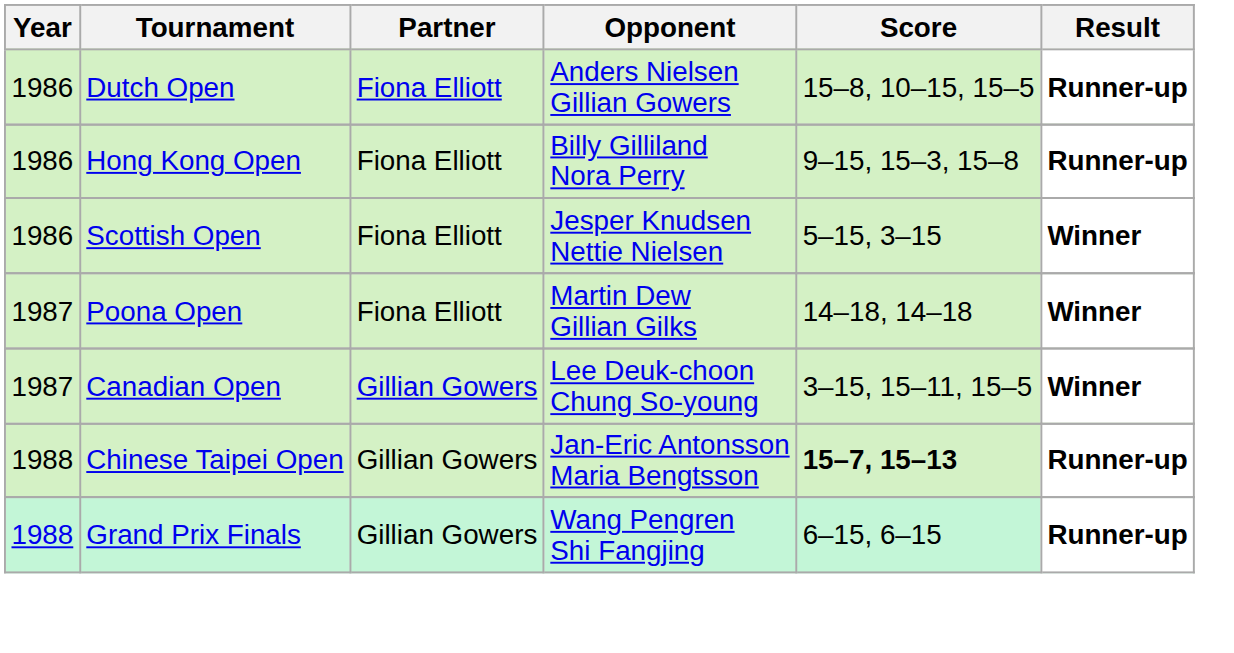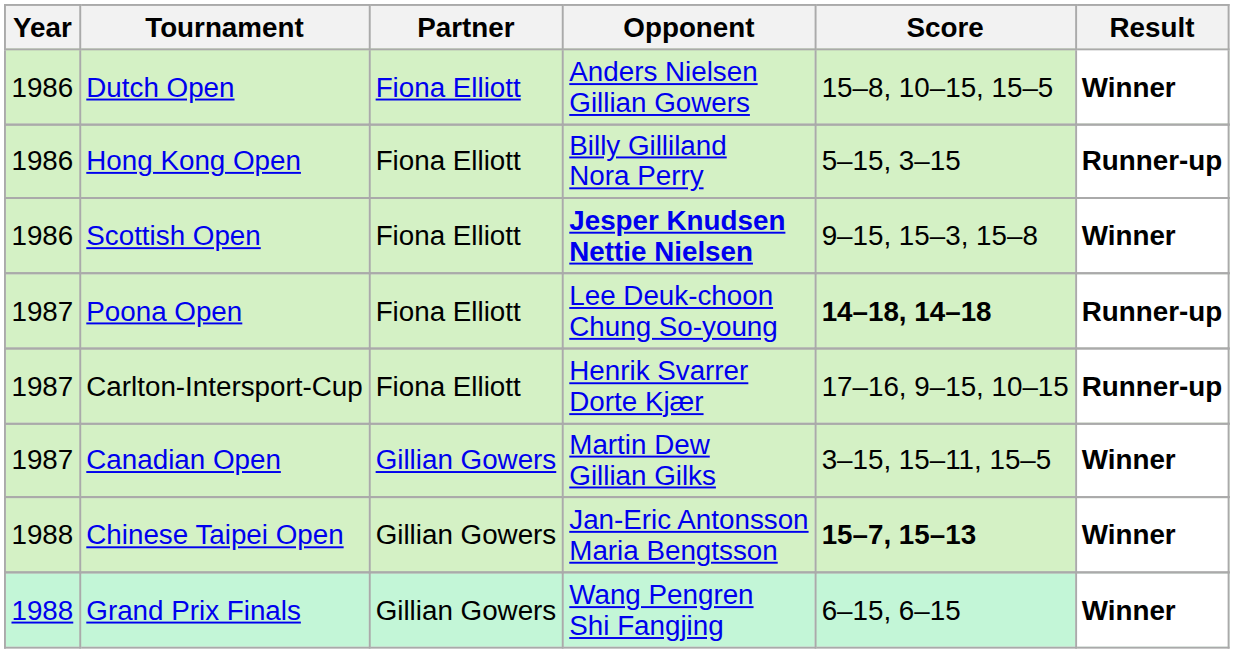 <table class="sortable wikitable" style="font-size: 90%;">
 <tr>
 <th>Year</th>
 <th>Tournament</th>
 <th>Partner</th>
 <th>Opponent</th>
 <th>Score</th>
 <th>Result</th>
 </tr>
 <tr style="background:#D4F1C5">
 <td align="center">1986</td>
 <td align="left"><a href='#'>Dutch Open</a></td>
 <td align="left"> <a href='#'>Fiona Elliott</a></td>
 <td align="left"> <a href='#'>Anders Nielsen</a><br> <a href='#'>Gillian Gowers</a></td>
 <td align="left">15–8, 10–15, 15–5</td>
-<td style="text-align:left; background:white"> <strong>Runner-up</strong></td>
+<td style="text-align:left; background:white"> <strong>Winner</strong></td>
 </tr>
 <tr>
 </tr>
 <tr style="background:#D4F1C5">
 <td align="center">1986</td>
 <td align="left"><a href='#'>Hong Kong Open</a></td>
 <td align="left"> Fiona Elliott</td>
 <td align="left"> <a href='#'>Billy Gilliland</a><br> <a href='#'>Nora Perry</a></td>
-<td align="left">9–15, 15–3, 15–8</td>
+<td align="left">5–15, 3–15</td>
 <td style="text-align:left; background:white"> <strong>Runner-up</strong></td>
 </tr>
 <tr>
 </tr>
 <tr style="background:#D4F1C5">
 <td align="center">1986</td>
 <td align="left"><a href='#'>Scottish Open</a></td>
 <td align="left"> Fiona Elliott</td>
-<td align="left"> <a href='#'>Jesper Knudsen</a><br> <a href='#'>Nettie Nielsen</a></td>
-<td align="left">5–15, 3–15</td>
+<td align="left"><strong> <a href='#'>Jesper Knudsen</a><br> <a href='#'>Nettie Nielsen</a></strong></td>
+<td align="left">9–15, 15–3, 15–8</td>
 <td style="text-align:left; background:white"> <strong>Winner</strong></td>
 </tr>
 <tr>
 </tr>
 <tr style="background:#D4F1C5">
 <td align="center">1987</td>
 <td align="left"><a href='#'>Poona Open</a></td>
 <td align="left"> Fiona Elliott</td>
-<td align="left"> <a href='#'>Martin Dew</a><br> <a href='#'>Gillian Gilks</a></td>
-<td align="left">14–18, 14–18</td>
-<td style="text-align:left; background:white"> <strong>Winner</strong></td>
+<td align="left"> <a href='#'>Lee Deuk-choon</a><br> <a href='#'>Chung So-young</a></td>
+<td align="left"><strong>14–18, 14–18</strong></td>
+<td style="text-align:left; background:white"> <strong>Runner-up</strong></td>
 </tr>
 <tr>
+</tr>
+<tr style="background:#D4F1C5">
+<td align="center">1987</td>
+<td align="left">Carlton-Intersport-Cup</td>
+<td align="left"> Fiona Elliott</td>
+<td align="left"> <a href='#'>Henrik Svarrer</a><br> <a href='#'>Dorte Kjær</a></td>
+<td align="left">17–16, 9–15, 10–15</td>
+<td style="text-align:left; background:white"> <strong>Runner-up</strong></td>
 </tr>
 <tr>
 </tr>
 <tr style="background:#D4F1C5">
 <td align="center">1987</td>
 <td align="left"><a href='#'>Canadian Open</a></td>
 <td align="left"> <a href='#'>Gillian Gowers</a></td>
-<td align="left"> <a href='#'>Lee Deuk-choon</a><br> <a href='#'>Chung So-young</a></td>
+<td align="left"> <a href='#'>Martin Dew</a><br> <a href='#'>Gillian Gilks</a></td>
 <td align="left">3–15, 15–11, 15–5</td>
 <td style="text-align:left; background:white"> <strong>Winner</strong></td>
 </tr>
 <tr>
 </tr>
 <tr style="background:#D4F1C5">
 <td align="center">1988</td>
 <td align="left"><a href='#'>Chinese Taipei Open</a></td>
 <td align="left"> Gillian Gowers</td>
 <td align="left"> <a href='#'>Jan-Eric Antonsson</a><br> <a href='#'>Maria Bengtsson</a></td>
 <td align="left"><strong>15–7, 15–13</strong></td>
-<td style="text-align:left; background:white"> <strong>Runner-up</strong></td>
+<td style="text-align:left; background:white"> <strong>Winner</strong></td>
 </tr>
 <tr>
 </tr>
 <tr style="background:#C3F6D7">
 <td align="center"><a href='#'>1988</a></td>
 <td align="left"><a href='#'>Grand Prix Finals</a></td>
 <td align="left"> Gillian Gowers</td>
 <td align="left"> <a href='#'>Wang Pengren</a><br> <a href='#'>Shi Fangjing</a></td>
 <td align="left">6–15, 6–15</td>
-<td style="text-align:left; background:white"> <strong>Runner-up</strong></td>
+<td style="text-align:left; background:white"> <strong>Winner</strong></td>
 </tr>
 </table>
